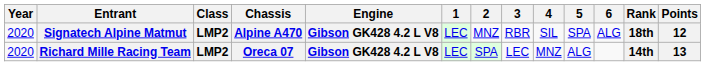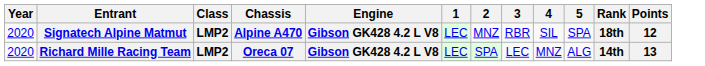 <table class="wikitable" style="text-align:center; font-size:85%">
 <tr>
 <th>Year</th>
 <th>Entrant</th>
 <th>Class</th>
 <th>Chassis</th>
 <th>Engine</th>
 <th>1</th>
 <th>2</th>
 <th>3</th>
 <th>4</th>
 <th>5</th>
-<th>6</th>
 <th>Rank</th>
 <th>Points</th>
 </tr>
 <tr>
 <td><a href='#'>2020</a></td>
 <th nowrap><a href='#'>Signatech Alpine Matmut</a></th>
 <th>LMP2</th>
 <th nowrap><a href='#'>Alpine A470</a></th>
 <th nowrap><a href='#'>Gibson</a> GK428 4.2 L V8</th>
 <td style="background:#DFFFDF;"><a href='#'>LEC</a><br></td>
 <td><a href='#'>MNZ</a></td>
 <td><a href='#'>RBR</a></td>
 <td><a href='#'>SIL</a></td>
 <td><a href='#'>SPA</a></td>
-<td><a href='#'>ALG</a></td>
 <th>18th</th>
 <th>12</th>
 </tr>
 <tr>
 <td><a href='#'>2020</a></td>
 <th nowrap><a href='#'>Richard Mille Racing Team</a></th>
 <th>LMP2</th>
 <th nowrap><a href='#'>Oreca 07</a></th>
 <th nowrap><a href='#'>Gibson</a> GK428 4.2 L V8</th>
 <td style="background:#DFFFDF;"><a href='#'>LEC</a><br></td>
 <td style="background:#DFFFDF;"><a href='#'>SPA</a><br></td>
 <td><a href='#'>LEC</a></td>
 <td><a href='#'>MNZ</a></td>
 <td><a href='#'>ALG</a></td>
-<td></td>
 <th>14th</th>
 <th>13</th>
 </tr>
 </table>
